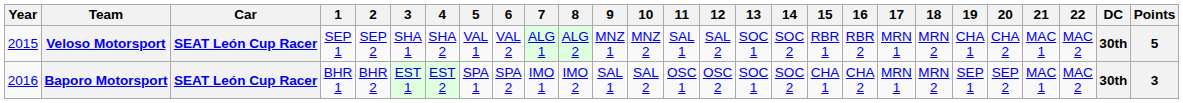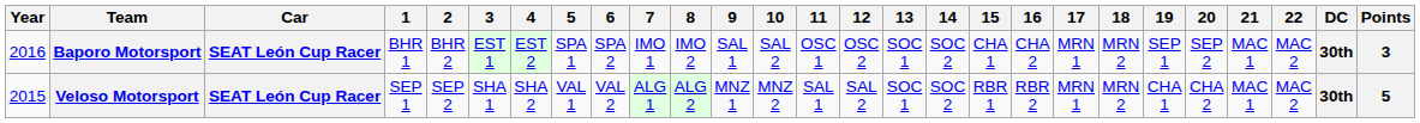 <table class="wikitable" style="text-align:center; font-size:85%">
 <tr>
 <th>Year</th>
 <th>Team</th>
 <th>Car</th>
 <th>1</th>
 <th>2</th>
 <th>3</th>
 <th>4</th>
 <th>5</th>
 <th>6</th>
 <th>7</th>
 <th>8</th>
 <th>9</th>
 <th>10</th>
 <th>11</th>
 <th>12</th>
 <th>13</th>
 <th>14</th>
 <th>15</th>
 <th>16</th>
 <th>17</th>
 <th>18</th>
 <th>19</th>
 <th>20</th>
 <th>21</th>
 <th>22</th>
 <th>DC</th>
 <th>Points</th>
 </tr>
 <tr>
+<td><a href='#'>2016</a></td>
+<th><a href='#'>Baporo Motorsport</a></th>
+<th><a href='#'>SEAT León Cup Racer</a></th>
+<td><a href='#'>BHR<br>1</a></td>
+<td><a href='#'>BHR<br>2</a></td>
+<td style="background:#DFFFDF;"><a href='#'>EST<br>1</a><br></td>
+<td style="background:#DFFFDF;"><a href='#'>EST<br>2</a><br></td>
+<td><a href='#'>SPA<br>1</a></td>
+<td><a href='#'>SPA<br>2</a></td>
+<td><a href='#'>IMO<br>1</a></td>
+<td><a href='#'>IMO<br>2</a></td>
+<td><a href='#'>SAL<br>1</a></td>
+<td><a href='#'>SAL<br>2</a></td>
+<td><a href='#'>OSC<br>1</a></td>
+<td><a href='#'>OSC<br>2</a></td>
+<td><a href='#'>SOC<br>1</a></td>
+<td><a href='#'>SOC<br>2</a></td>
+<td><a href='#'>CHA<br>1</a></td>
+<td><a href='#'>CHA<br>2</a></td>
+<td><a href='#'>MRN<br>1</a></td>
+<td><a href='#'>MRN<br>2</a></td>
+<td><a href='#'>SEP<br>1</a></td>
+<td><a href='#'>SEP<br>2</a></td>
+<td><a href='#'>MAC<br>1</a></td>
+<td><a href='#'>MAC<br>2</a></td>
+<th>30th</th>
+<th>3</th>
+</tr>
+<tr>
 <td><a href='#'>2015</a></td>
 <th><a href='#'>Veloso Motorsport</a></th>
 <th><a href='#'>SEAT León Cup Racer</a></th>
 <td><a href='#'>SEP<br>1</a></td>
 <td><a href='#'>SEP<br>2</a></td>
 <td><a href='#'>SHA<br>1</a></td>
 <td><a href='#'>SHA<br>2</a></td>
 <td><a href='#'>VAL<br>1</a></td>
 <td><a href='#'>VAL<br>2</a></td>
 <td style="background:#DFFFDF;"><a href='#'>ALG<br>1</a><br></td>
 <td style="background:#DFFFDF;"><a href='#'>ALG<br>2</a><br></td>
 <td><a href='#'>MNZ<br>1</a></td>
 <td><a href='#'>MNZ<br>2</a></td>
 <td><a href='#'>SAL<br>1</a></td>
 <td><a href='#'>SAL<br>2</a></td>
 <td><a href='#'>SOC<br>1</a></td>
 <td><a href='#'>SOC<br>2</a></td>
 <td><a href='#'>RBR<br>1</a></td>
 <td><a href='#'>RBR<br>2</a></td>
 <td><a href='#'>MRN<br>1</a></td>
 <td><a href='#'>MRN<br>2</a></td>
 <td><a href='#'>CHA<br>1</a></td>
 <td><a href='#'>CHA<br>2</a></td>
 <td><a href='#'>MAC<br>1</a></td>
 <td><a href='#'>MAC<br>2</a></td>
 <th>30th</th>
 <th>5</th>
 </tr>
-<tr>
-<td><a href='#'>2016</a></td>
-<th><a href='#'>Baporo Motorsport</a></th>
-<th><a href='#'>SEAT León Cup Racer</a></th>
-<td><a href='#'>BHR<br>1</a></td>
-<td><a href='#'>BHR<br>2</a></td>
-<td style="background:#DFFFDF;"><a href='#'>EST<br>1</a><br></td>
-<td style="background:#DFFFDF;"><a href='#'>EST<br>2</a><br></td>
-<td><a href='#'>SPA<br>1</a></td>
-<td><a href='#'>SPA<br>2</a></td>
-<td><a href='#'>IMO<br>1</a></td>
-<td><a href='#'>IMO<br>2</a></td>
-<td><a href='#'>SAL<br>1</a></td>
-<td><a href='#'>SAL<br>2</a></td>
-<td><a href='#'>OSC<br>1</a></td>
-<td><a href='#'>OSC<br>2</a></td>
-<td><a href='#'>SOC<br>1</a></td>
-<td><a href='#'>SOC<br>2</a></td>
-<td><a href='#'>CHA<br>1</a></td>
-<td><a href='#'>CHA<br>2</a></td>
-<td><a href='#'>MRN<br>1</a></td>
-<td><a href='#'>MRN<br>2</a></td>
-<td><a href='#'>SEP<br>1</a></td>
-<td><a href='#'>SEP<br>2</a></td>
-<td><a href='#'>MAC<br>1</a></td>
-<td><a href='#'>MAC<br>2</a></td>
-<th>30th</th>
-<th>3</th>
-</tr>
 </table>
